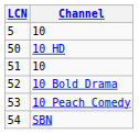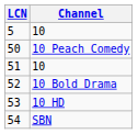 <table class="wikitable">
 <tr>
 <th><a href='#'>LCN</a></th>
 <th><a href='#'>Channel</a></th>
 </tr>
 <tr>
 <td>5</td>
 <td>10</td>
 </tr>
 <tr>
 <td>50</td>
-<td><a href='#'>10 HD</a></td>
+<td><a href='#'>10 Peach Comedy</a></td>
 </tr>
 <tr>
 <td>51</td>
 <td>10</td>
 </tr>
 <tr>
 <td>52</td>
 <td><a href='#'>10 Bold Drama</a></td>
 </tr>
 <tr>
 <td>53</td>
-<td><a href='#'>10 Peach Comedy</a></td>
+<td><a href='#'>10 HD</a></td>
 </tr>
 <tr>
 <td>54</td>
 <td><a href='#'>SBN</a></td>
 </tr>
 </table>
